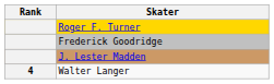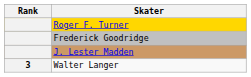 <table class="wikitable unsortable" style="text-align:left; width:30%">
 <tr>
 <th scope="col">Rank</th>
 <th scope="col">Skater</th>
 </tr>
 <tr bgcolor="gold">
 <th scope="row"></th>
 <td><a href='#'>Roger F. Turner</a></td>
 </tr>
 <tr bgcolor="silver">
 <th scope="row"></th>
 <td>Frederick Goodridge</td>
 </tr>
 <tr bgcolor="cc9966">
 <th scope="row"></th>
 <td><a href='#'>J. Lester Madden</a></td>
 </tr>
 <tr>
-<th scope="row">4</th>
+<th scope="row">3</th>
 <td>Walter Langer</td>
 </tr>
 </table>
